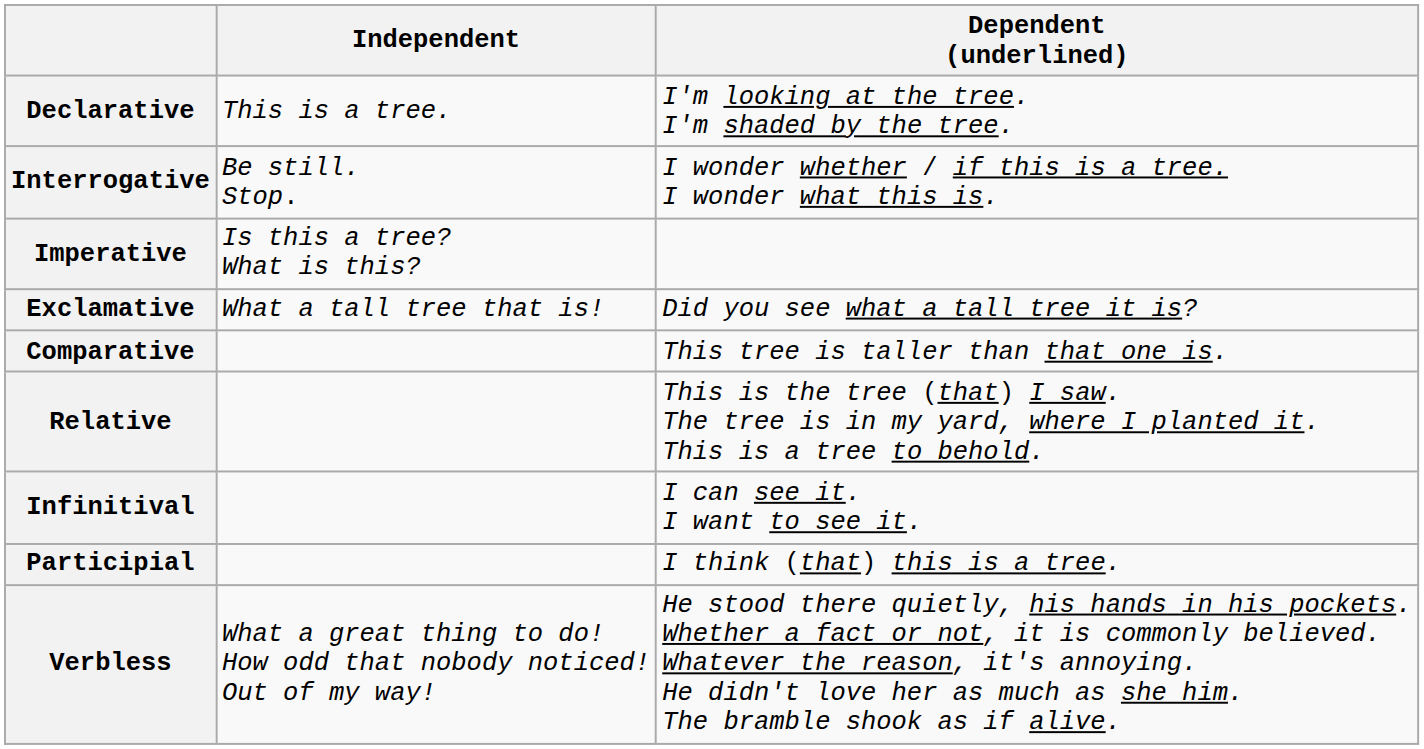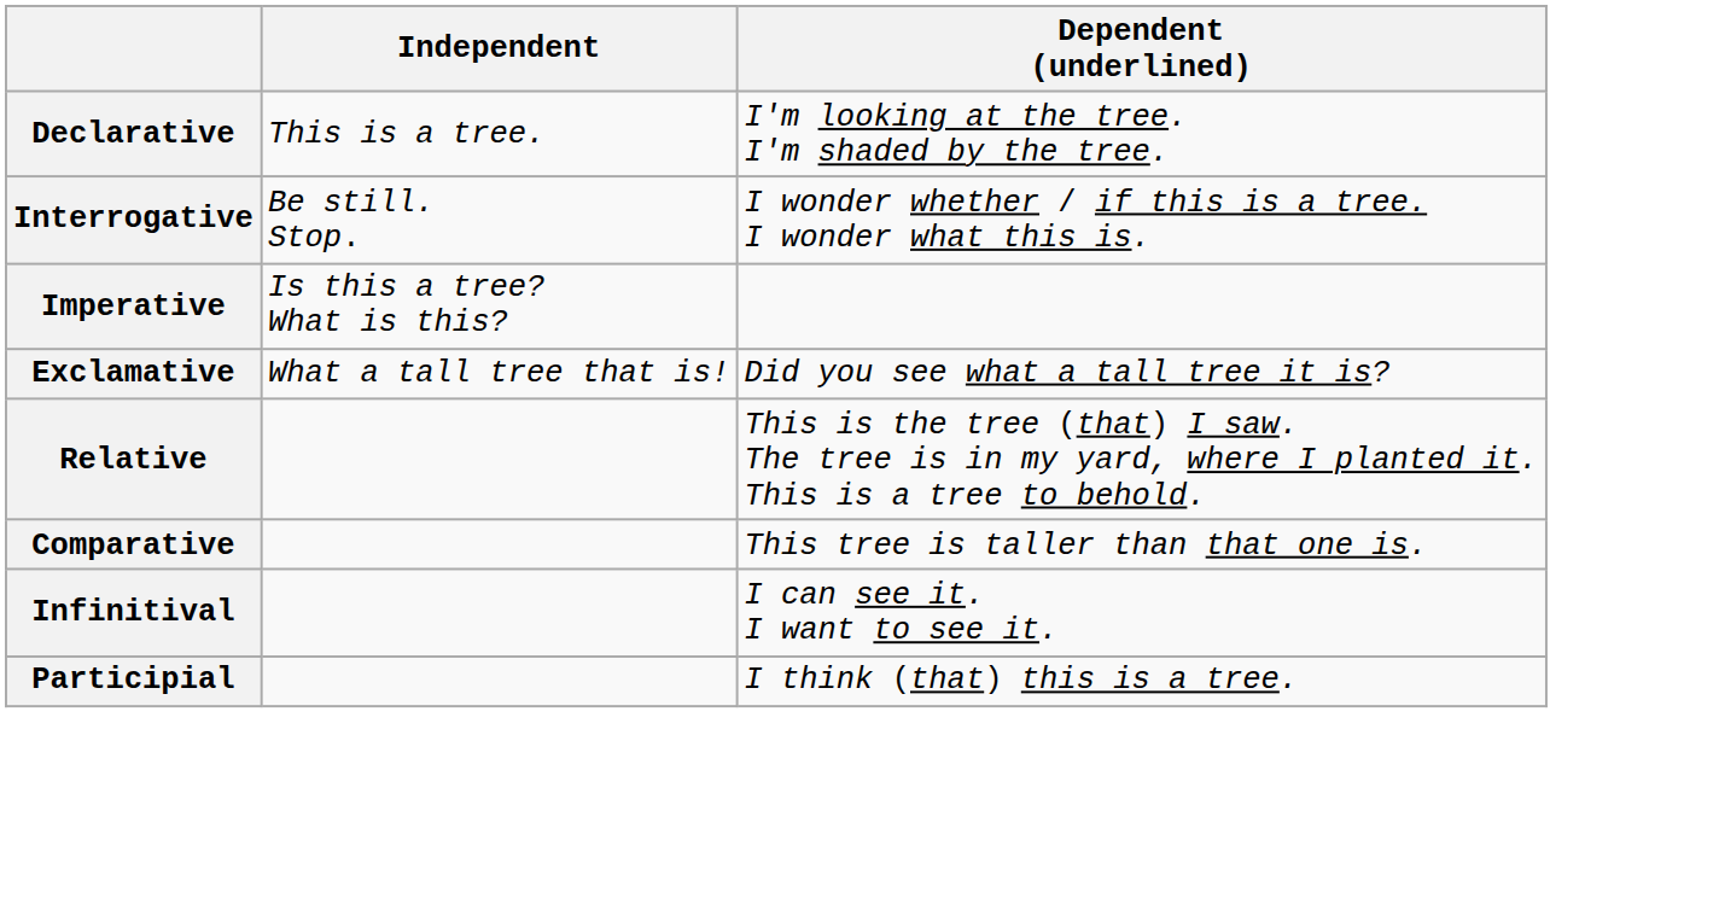 <table class="wikitable">
 <tr>
 <th></th>
 <th>Independent</th>
 <th>Dependent<br>(underlined)</th>
 </tr>
 <tr>
 <th>Declarative</th>
 <td><em>This is a tree.</em></td>
 <td><em>I'm <u>looking at the tree</u>.</em><br><em>I'm <u>shaded by the tree</u>.</em></td>
 </tr>
 <tr>
 <th>Interrogative</th>
 <td><em>Be still.</em><br><em>Stop</em>.</td>
 <td><em>I wonder <u>whether</u></em> / <u><em>if this is a tree.</em></u><br><em>I wonder <u>what this is</u>.</em></td>
 </tr>
 <tr>
 <th>Imperative</th>
 <td><em>Is this a tree?</em><br><em>What is this?</em></td>
 <td></td>
 </tr>
 <tr>
 <th>Exclamative</th>
 <td><em>What a tall tree that is!</em></td>
 <td><em>Did you see <u>what a tall tree it is</u>?</em></td>
 </tr>
 <tr>
+<th>Relative</th>
+<td></td>
+<td><em>This is the tree</em> (<u><em>that</em></u>) <u><em>I saw</em></u><em>.</em><br><em>The tree is in my yard, <u>where I planted it</u>.</em><br><em>This is a tree <u>to behold</u>.</em></td>
+</tr>
+<tr>
 <th>Comparative</th>
 <td></td>
 <td><em>This tree is taller than <u>that one is</u>.</em></td>
-</tr>
-<tr>
-<th>Relative</th>
-<td></td>
-<td><em>This is the tree</em> (<u><em>that</em></u>) <u><em>I saw</em></u><em>.</em><br><em>The tree is in my yard, <u>where I planted it</u>.</em><br><em>This is a tree <u>to behold</u>.</em></td>
 </tr>
 <tr>
 <th>Infinitival</th>
 <td></td>
 <td><em>I can <u>see it</u>.</em><br><em>I want <u>to see it</u>.</em></td>
 </tr>
 <tr>
 <th>Participial</th>
 <td></td>
 <td><em>I think</em> (<em><u>that</u></em>) <em><u>this is a tree</u>.</em></td>
 </tr>
-<tr>
-<th>Verbless</th>
-<td><em>What a great thing to do!</em><br><em>How odd that nobody noticed!</em><br><em>Out of my way!</em></td>
-<td><em>He stood there quietly, <u>his hands in his pockets</u>.</em><br><em><u>Whether a fact or not</u>, it is commonly believed.</em><br><em><u>Whatever the reason</u>, it's annoying.</em><br><em>He didn't love her as much as <u>she him</u>.</em><br><em>The bramble shook as if <u>alive</u>.</em></td>
-</tr>
 </table>
